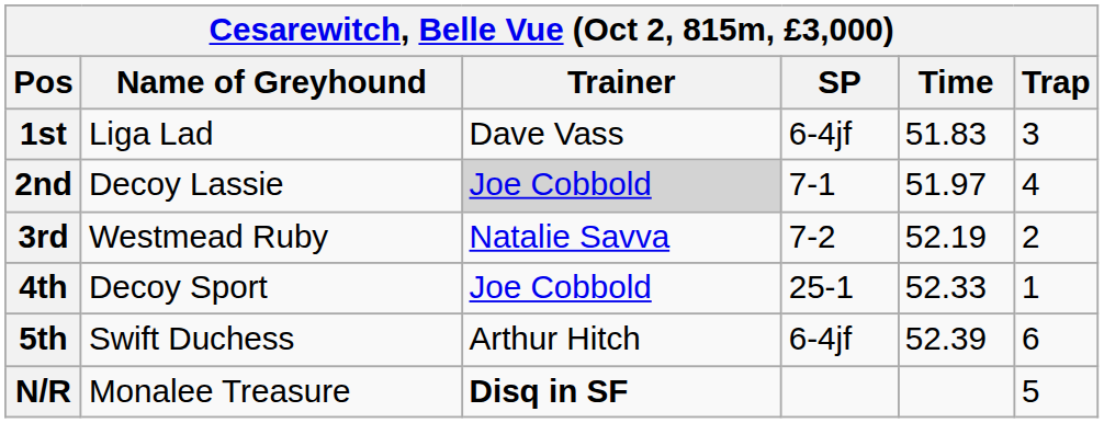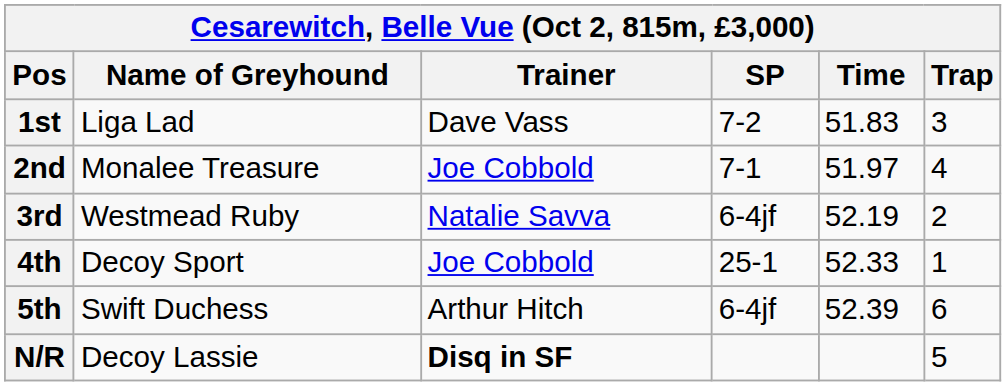 <table class="wikitable">
 <tr>
 <th colspan="6"><a href='#'>Cesarewitch</a>, <a href='#'>Belle Vue</a> (Oct 2, 815m, £3,000)</th>
 </tr>
 <tr>
 <th width=30>Pos</th>
 <th width=180>Name of Greyhound</th>
 <th width=150>Trainer</th>
 <th width=50>SP</th>
 <th width=50>Time</th>
 <th width=30>Trap</th>
 </tr>
 <tr>
 <th>1st</th>
 <td>Liga Lad</td>
 <td>Dave Vass</td>
-<td>6-4jf</td>
+<td>7-2</td>
 <td>51.83</td>
 <td>3</td>
 </tr>
 <tr>
 <th>2nd</th>
-<td>Decoy Lassie</td>
-<td style="background: lightgrey;"><a href='#'>Joe Cobbold</a></td>
+<td>Monalee Treasure</td>
+<td><a href='#'>Joe Cobbold</a></td>
 <td>7-1</td>
 <td>51.97</td>
 <td>4</td>
 </tr>
 <tr>
 <th>3rd</th>
 <td>Westmead Ruby</td>
 <td><a href='#'>Natalie Savva</a></td>
-<td>7-2</td>
+<td>6-4jf</td>
 <td>52.19</td>
 <td>2</td>
 </tr>
 <tr>
 <th>4th</th>
 <td>Decoy Sport</td>
 <td><a href='#'>Joe Cobbold</a></td>
 <td>25-1</td>
 <td>52.33</td>
 <td>1</td>
 </tr>
 <tr>
 <th>5th</th>
 <td>Swift Duchess</td>
 <td>Arthur Hitch</td>
 <td>6-4jf</td>
 <td>52.39</td>
 <td>6</td>
 </tr>
 <tr>
 <th>N/R</th>
-<td>Monalee Treasure</td>
+<td>Decoy Lassie</td>
 <td><strong>Disq in SF</strong></td>
 <td></td>
 <td></td>
 <td>5</td>
 </tr>
 </table>
